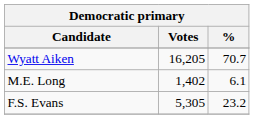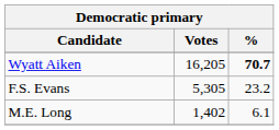 <table class="wikitable" align="left" style="margin: 1em 1em 1em 0; font-size: 95%;">
 <tr>
 <th colspan="3">Democratic primary</th>
 </tr>
 <tr>
 <th colspan="1" style="width: 170px">Candidate</th>
 <th style="width: 50px">Votes</th>
 <th style="width: 40px">%</th>
 </tr>
 <tr>
 </tr>
 <tr>
 <td><a href='#'>Wyatt Aiken</a></td>
 <td align="right">16,205</td>
-<td align="right">70.7</td>
+<td align="right"><strong>70.7</strong></td>
+</tr>
+<tr>
+<td>F.S. Evans</td>
+<td align="right">5,305</td>
+<td align="right">23.2</td>
 </tr>
 <tr>
 <td>M.E. Long</td>
 <td align="right">1,402</td>
 <td align="right">6.1</td>
 </tr>
 <tr>
-<td>F.S. Evans</td>
-<td align="right">5,305</td>
-<td align="right">23.2</td>
-</tr>
-<tr>
 </tr>
 </table>
